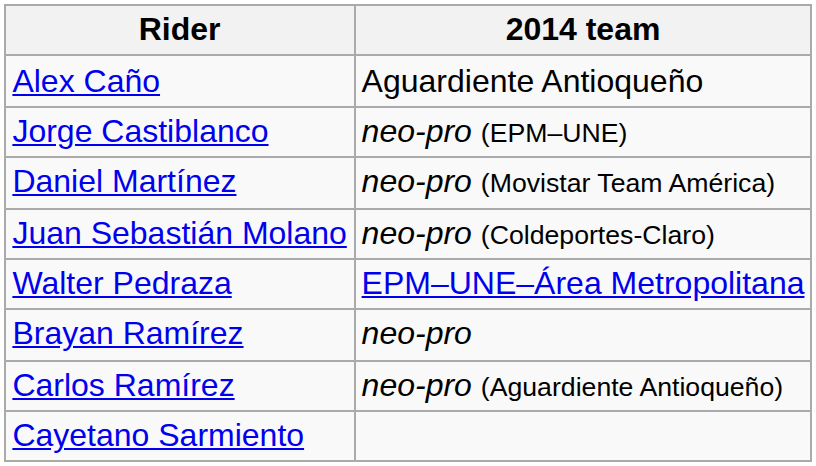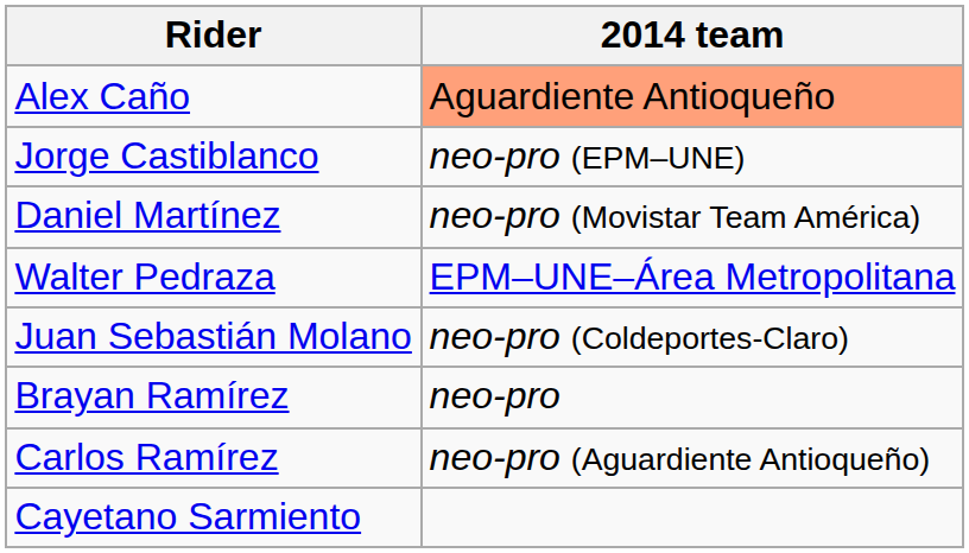 <table class="wikitable">
 <tr>
 <th>Rider</th>
 <th>2014 team</th>
 </tr>
 <tr>
 <td><a href='#'>Alex Caño</a></td>
-<td>Aguardiente Antioqueño</td>
+<td style="background: lightsalmon;">Aguardiente Antioqueño</td>
 </tr>
 <tr>
 <td><a href='#'>Jorge Castiblanco</a></td>
 <td><em>neo-pro</em> <small>(EPM–UNE)</small></td>
 </tr>
 <tr>
 <td><a href='#'>Daniel Martínez</a></td>
 <td><em>neo-pro</em> <small>(Movistar Team América)</small></td>
 </tr>
 <tr>
+<td><a href='#'>Walter Pedraza</a></td>
+<td><a href='#'>EPM–UNE–Área Metropolitana</a></td>
+</tr>
+<tr>
 <td><a href='#'>Juan Sebastián Molano</a></td>
 <td><em>neo-pro</em> <small>(Coldeportes-Claro)</small></td>
-</tr>
-<tr>
-<td><a href='#'>Walter Pedraza</a></td>
-<td><a href='#'>EPM–UNE–Área Metropolitana</a></td>
 </tr>
 <tr>
 <td><a href='#'>Brayan Ramírez</a></td>
 <td><em>neo-pro</em></td>
 </tr>
 <tr>
 <td><a href='#'>Carlos Ramírez</a></td>
 <td><em>neo-pro</em> <small>(Aguardiente Antioqueño)</small></td>
 </tr>
 <tr>
 <td><a href='#'>Cayetano Sarmiento</a></td>
 <td></td>
 </tr>
 </table>
